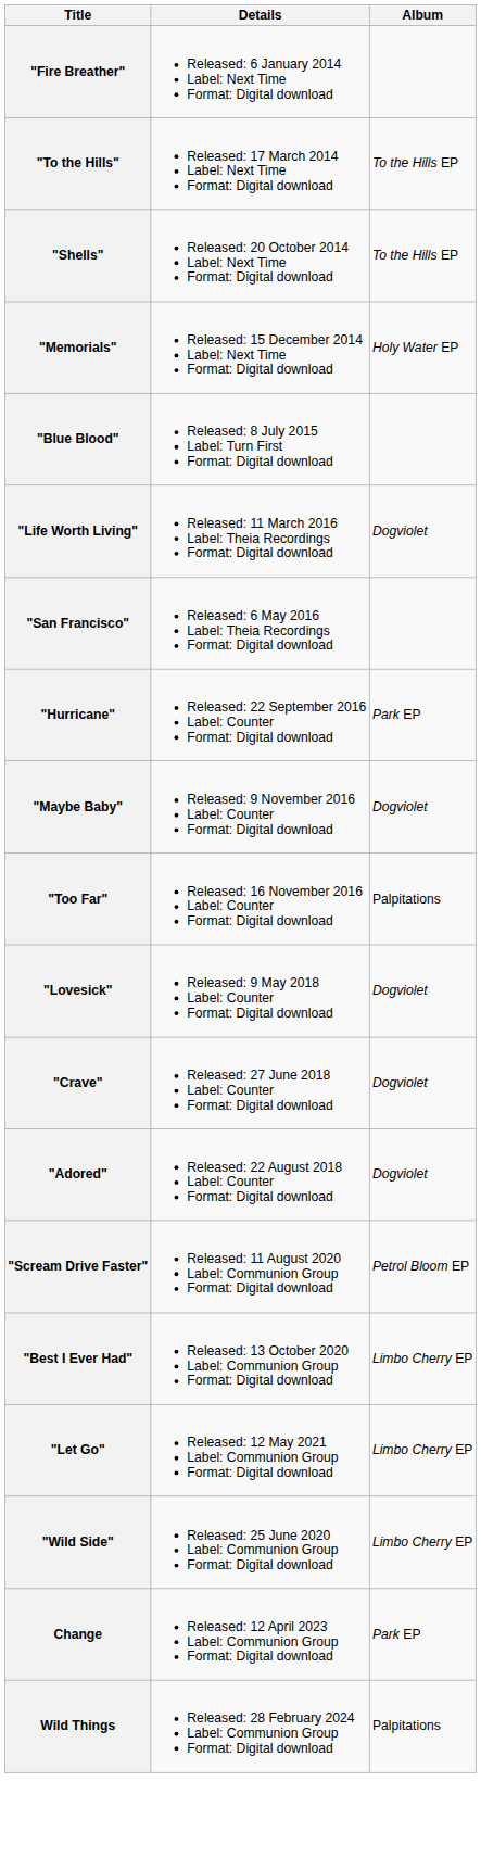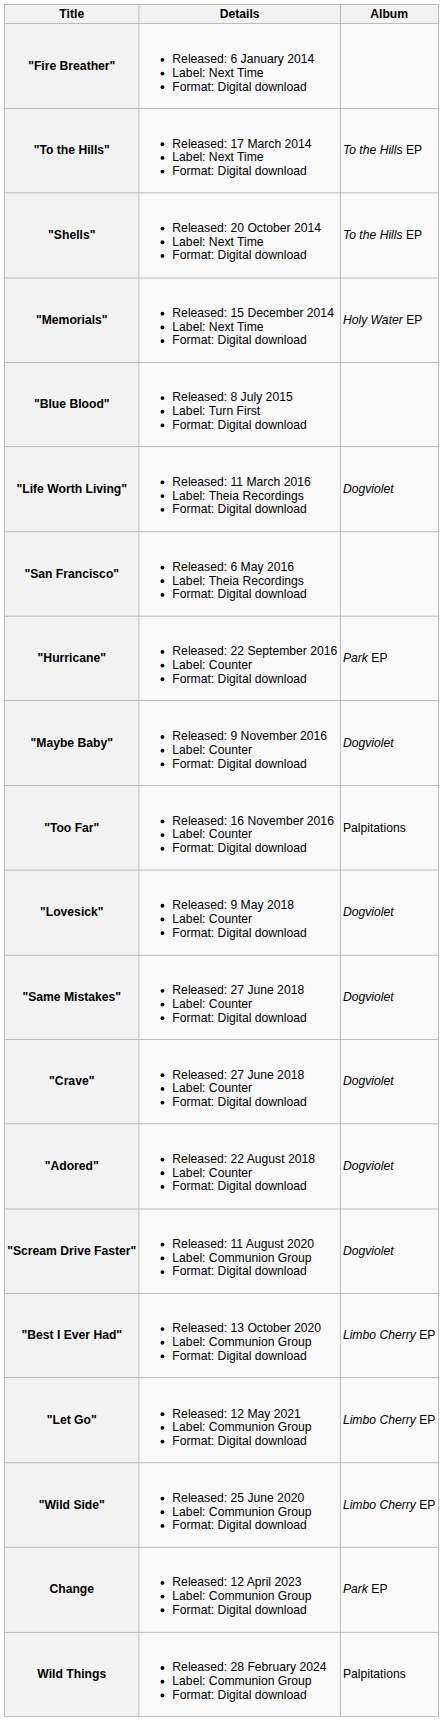 <table class="wikitable plainrowheaders">
 <tr>
 <th>Title</th>
 <th>Details</th>
 <th>Album</th>
 </tr>
 <tr>
 <th scope="row">"Fire Breather"</th>
 <td><br><ul><li>Released: 6 January 2014</li><li>Label: Next Time</li><li>Format: Digital download</li></ul></td>
 <td></td>
 </tr>
 <tr>
 <th scope="row">"To the Hills"</th>
 <td><br><ul><li>Released: 17 March 2014</li><li>Label: Next Time</li><li>Format: Digital download</li></ul></td>
 <td><em>To the Hills</em> EP</td>
 </tr>
 <tr>
 <th scope="row">"Shells"</th>
 <td><br><ul><li>Released: 20 October 2014</li><li>Label: Next Time</li><li>Format: Digital download</li></ul></td>
 <td><em>To the Hills</em> EP</td>
 </tr>
 <tr>
 <th scope="row">"Memorials"</th>
 <td><br><ul><li>Released: 15 December 2014</li><li>Label: Next Time</li><li>Format: Digital download</li></ul></td>
 <td><em>Holy Water</em> EP</td>
 </tr>
 <tr>
 <th scope="row">"Blue Blood"</th>
 <td><br><ul><li>Released: 8 July 2015</li><li>Label: Turn First</li><li>Format: Digital download</li></ul></td>
 <td></td>
 </tr>
 <tr>
 <th scope="row">"Life Worth Living"</th>
 <td><br><ul><li>Released: 11 March 2016</li><li>Label: Theia Recordings</li><li>Format: Digital download</li></ul></td>
 <td><em>Dogviolet</em></td>
 </tr>
 <tr>
 <th scope="row">"San Francisco"</th>
 <td><br><ul><li>Released: 6 May 2016</li><li>Label: Theia Recordings</li><li>Format: Digital download</li></ul></td>
 <td></td>
 </tr>
 <tr>
 <th scope="row">"Hurricane"</th>
 <td><br><ul><li>Released: 22 September 2016</li><li>Label: Counter</li><li>Format: Digital download</li></ul></td>
 <td><em>Park</em> EP</td>
 </tr>
 <tr>
 <th scope="row">"Maybe Baby"</th>
 <td><br><ul><li>Released: 9 November 2016</li><li>Label: Counter</li><li>Format: Digital download</li></ul></td>
 <td><em>Dogviolet</em></td>
 </tr>
 <tr>
 <th scope="row">"Too Far"</th>
 <td><br><ul><li>Released: 16 November 2016</li><li>Label: Counter</li><li>Format: Digital download</li></ul></td>
 <td>Palpitations</td>
 </tr>
 <tr>
 <th scope="row">"Lovesick"</th>
 <td><br><ul><li>Released: 9 May 2018</li><li>Label: Counter</li><li>Format: Digital download</li></ul></td>
 <td><em>Dogviolet</em></td>
 </tr>
 <tr>
+<th scope="row">"Same Mistakes"</th>
+<td><br><ul><li>Released: 27 June 2018</li><li>Label: Counter</li><li>Format: Digital download</li></ul></td>
+<td><em>Dogviolet</em></td>
+</tr>
+<tr>
 <th scope="row">"Crave"</th>
 <td><br><ul><li>Released: 27 June 2018</li><li>Label: Counter</li><li>Format: Digital download</li></ul></td>
 <td><em>Dogviolet</em></td>
 </tr>
 <tr>
 <th scope="row">"Adored"</th>
 <td><br><ul><li>Released: 22 August 2018</li><li>Label: Counter</li><li>Format: Digital download</li></ul></td>
 <td><em>Dogviolet</em></td>
 </tr>
 <tr>
 <th scope="row">"Scream Drive Faster"</th>
 <td><br><ul><li>Released: 11 August 2020</li><li>Label: Communion Group</li><li>Format: Digital download</li></ul></td>
-<td><em>Petrol Bloom</em> EP</td>
+<td><em>Dogviolet</em></td>
 </tr>
 <tr>
 <th scope="row">"Best I Ever Had"</th>
 <td><br><ul><li>Released: 13 October 2020</li><li>Label: Communion Group</li><li>Format: Digital download</li></ul></td>
 <td><em>Limbo Cherry</em> EP</td>
 </tr>
 <tr>
 <th scope="row">"Let Go"</th>
 <td><br><ul><li>Released: 12 May 2021</li><li>Label: Communion Group</li><li>Format: Digital download</li></ul></td>
 <td><em>Limbo Cherry</em>  EP</td>
 </tr>
 <tr>
 <th scope="row">"Wild Side"</th>
 <td><br><ul><li>Released: 25 June 2020</li><li>Label: Communion Group</li><li>Format: Digital download</li></ul></td>
 <td><em>Limbo Cherry</em> EP</td>
 </tr>
 <tr>
 <th>Change</th>
 <td><br><ul><li>Released: 12 April 2023</li><li>Label: Communion Group</li><li>Format: Digital download</li></ul></td>
 <td><em>Park</em> EP</td>
 </tr>
 <tr>
 <th>Wild Things</th>
 <td><br><ul><li>Released: 28 February 2024</li><li>Label: Communion Group</li><li>Format: Digital download</li></ul></td>
 <td>Palpitations</td>
 </tr>
 </table>
